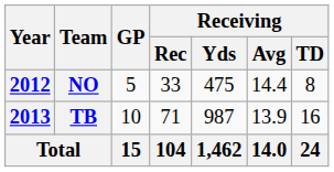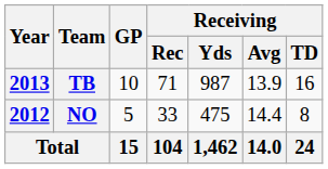 <table class=wikitable style="text-align:center;">
 <tr>
 <th rowspan="2">Year</th>
 <th rowspan="2">Team</th>
 <th rowspan="2">GP</th>
 <th colspan="4">Receiving</th>
 </tr>
 <tr>
 <th>Rec</th>
 <th>Yds</th>
 <th>Avg</th>
 <th>TD</th>
 </tr>
 <tr>
+<th><a href='#'>2013</a></th>
+<th><a href='#'>TB</a></th>
+<td>10</td>
+<td>71</td>
+<td>987</td>
+<td>13.9</td>
+<td>16</td>
+</tr>
+<tr>
 <th><a href='#'>2012</a></th>
 <th><a href='#'>NO</a></th>
 <td>5</td>
 <td>33</td>
 <td>475</td>
 <td>14.4</td>
 <td>8</td>
-</tr>
-<tr>
-<th><a href='#'>2013</a></th>
-<th><a href='#'>TB</a></th>
-<td>10</td>
-<td>71</td>
-<td>987</td>
-<td>13.9</td>
-<td>16</td>
 </tr>
 <tr>
 <th colspan="2">Total</th>
 <th>15</th>
 <th>104</th>
 <th>1,462</th>
 <th>14.0</th>
 <th>24</th>
 </tr>
 </table>
